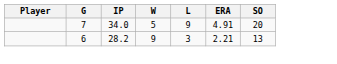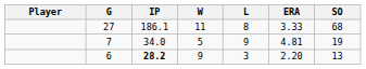 <table class="wikitable sortable">
 <tr>
 <th bgcolor="#DDDDFF" width="16%">Player</th>
 <th bgcolor="#DDDDFF" width="9%">G</th>
 <th bgcolor="#DDDDFF" width="9%">IP</th>
 <th bgcolor="#DDDDFF" width="9%">W</th>
 <th bgcolor="#DDDDFF" width="9%">L</th>
 <th bgcolor="#DDDDFF" width="9%">ERA</th>
 <th bgcolor="#DDDDFF" width="9%">SO</th>
 </tr>
 <tr align="center">
 <td></td>
+<td>27</td>
+<td>186.1</td>
+<td>11</td>
+<td>8</td>
+<td>3.33</td>
+<td>68</td>
+</tr>
+<tr align="center">
+<td></td>
 <td>7</td>
 <td>34.0</td>
 <td>5</td>
 <td>9</td>
-<td>4.91</td>
-<td>20</td>
+<td>4.81</td>
+<td>19</td>
 </tr>
 <tr align="center">
 <td></td>
 <td>6</td>
-<td>28.2</td>
+<td><strong>28.2</strong></td>
 <td>9</td>
 <td>3</td>
-<td>2.21</td>
+<td>2.20</td>
 <td>13</td>
 </tr>
 </table>
